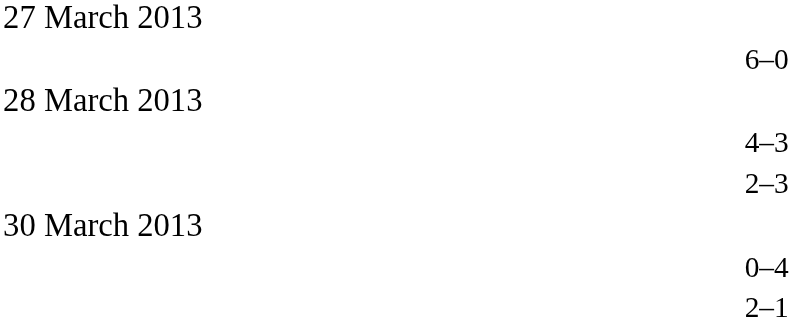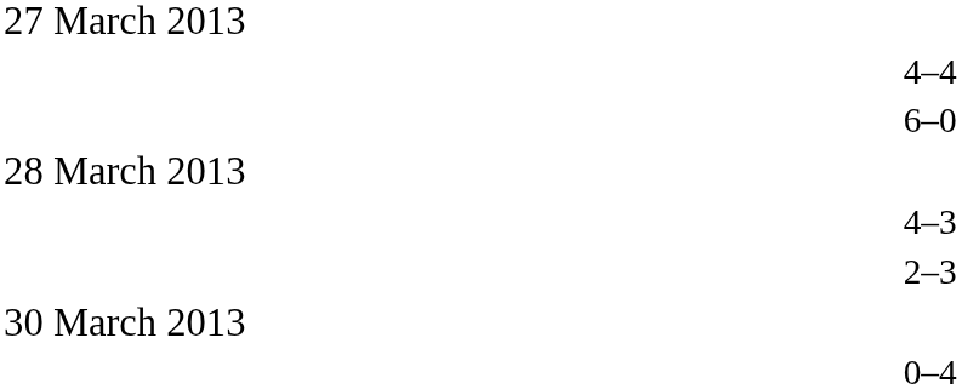 <table style="width:70%;" cellspacing="1">
 <tr>
 <th width=35%></th>
 <th width=15%></th>
 <th></th>
 </tr>
 <tr>
 <td>27 March 2013</td>
+</tr>
+<tr style=font-size:90%>
+<td align=right><strong></strong></td>
+<td align=center>4–4</td>
+<td><strong></strong></td>
 </tr>
 <tr style=font-size:90%>
 <td align=right><strong></strong></td>
 <td align=center>6–0</td>
 <td><strong></strong></td>
 </tr>
 <tr>
 <td>28 March 2013</td>
 </tr>
 <tr style=font-size:90%>
 <td align=right><strong></strong></td>
 <td align=center>4–3</td>
 <td><strong></strong></td>
 </tr>
 <tr style=font-size:90%>
 <td align=right><strong></strong></td>
 <td align=center>2–3</td>
 <td><strong></strong></td>
 </tr>
 <tr>
 <td>30 March 2013</td>
 </tr>
 <tr style=font-size:90%>
 <td align=right><strong></strong></td>
 <td align=center>0–4</td>
 <td><strong></strong></td>
 </tr>
-<tr style=font-size:90%>
-<td align=right><strong></strong></td>
-<td align=center>2–1</td>
-<td><strong></strong></td>
-</tr>
 </table>
